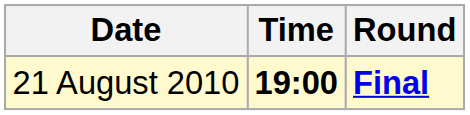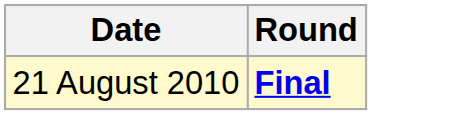 <table class="wikitable">
 <tr>
 <th>Date</th>
-<th>Time</th>
 <th>Round</th>
 </tr>
 <tr style=background:lemonchiffon>
 <td>21 August 2010</td>
-<td><strong>19:00</strong></td>
 <td><strong><a href='#'>Final</a></strong></td>
 </tr>
 </table>
